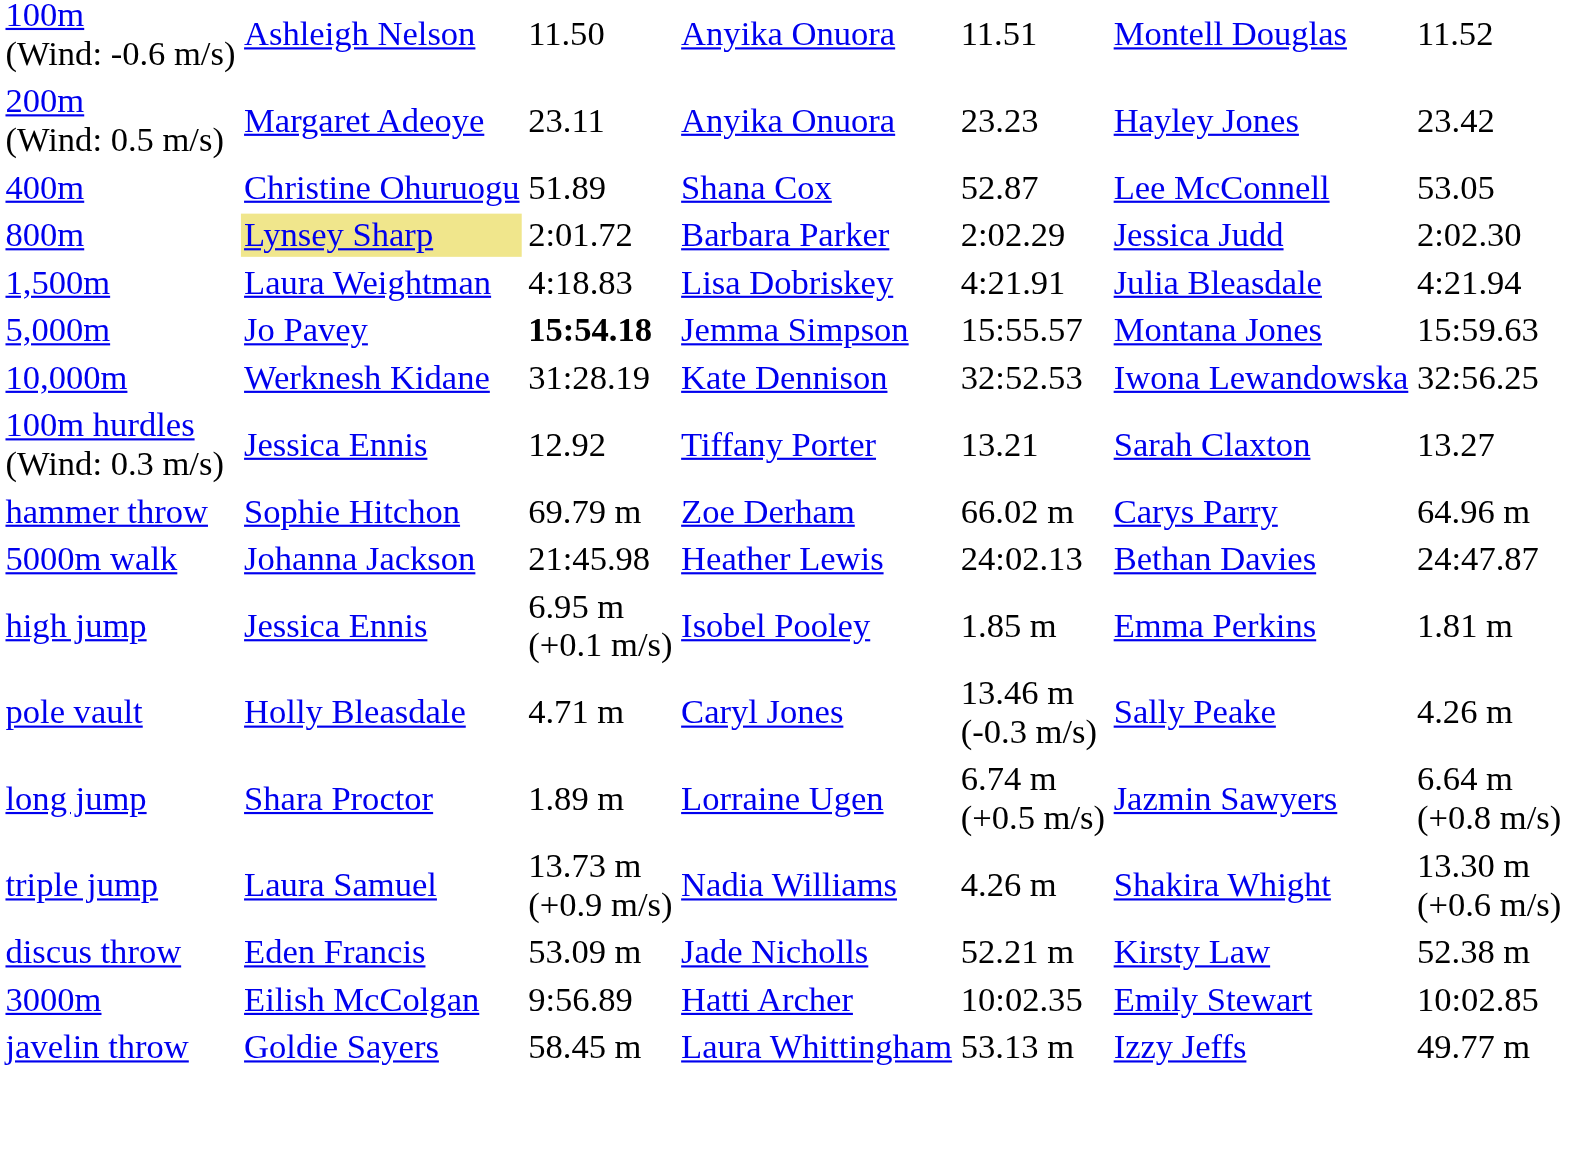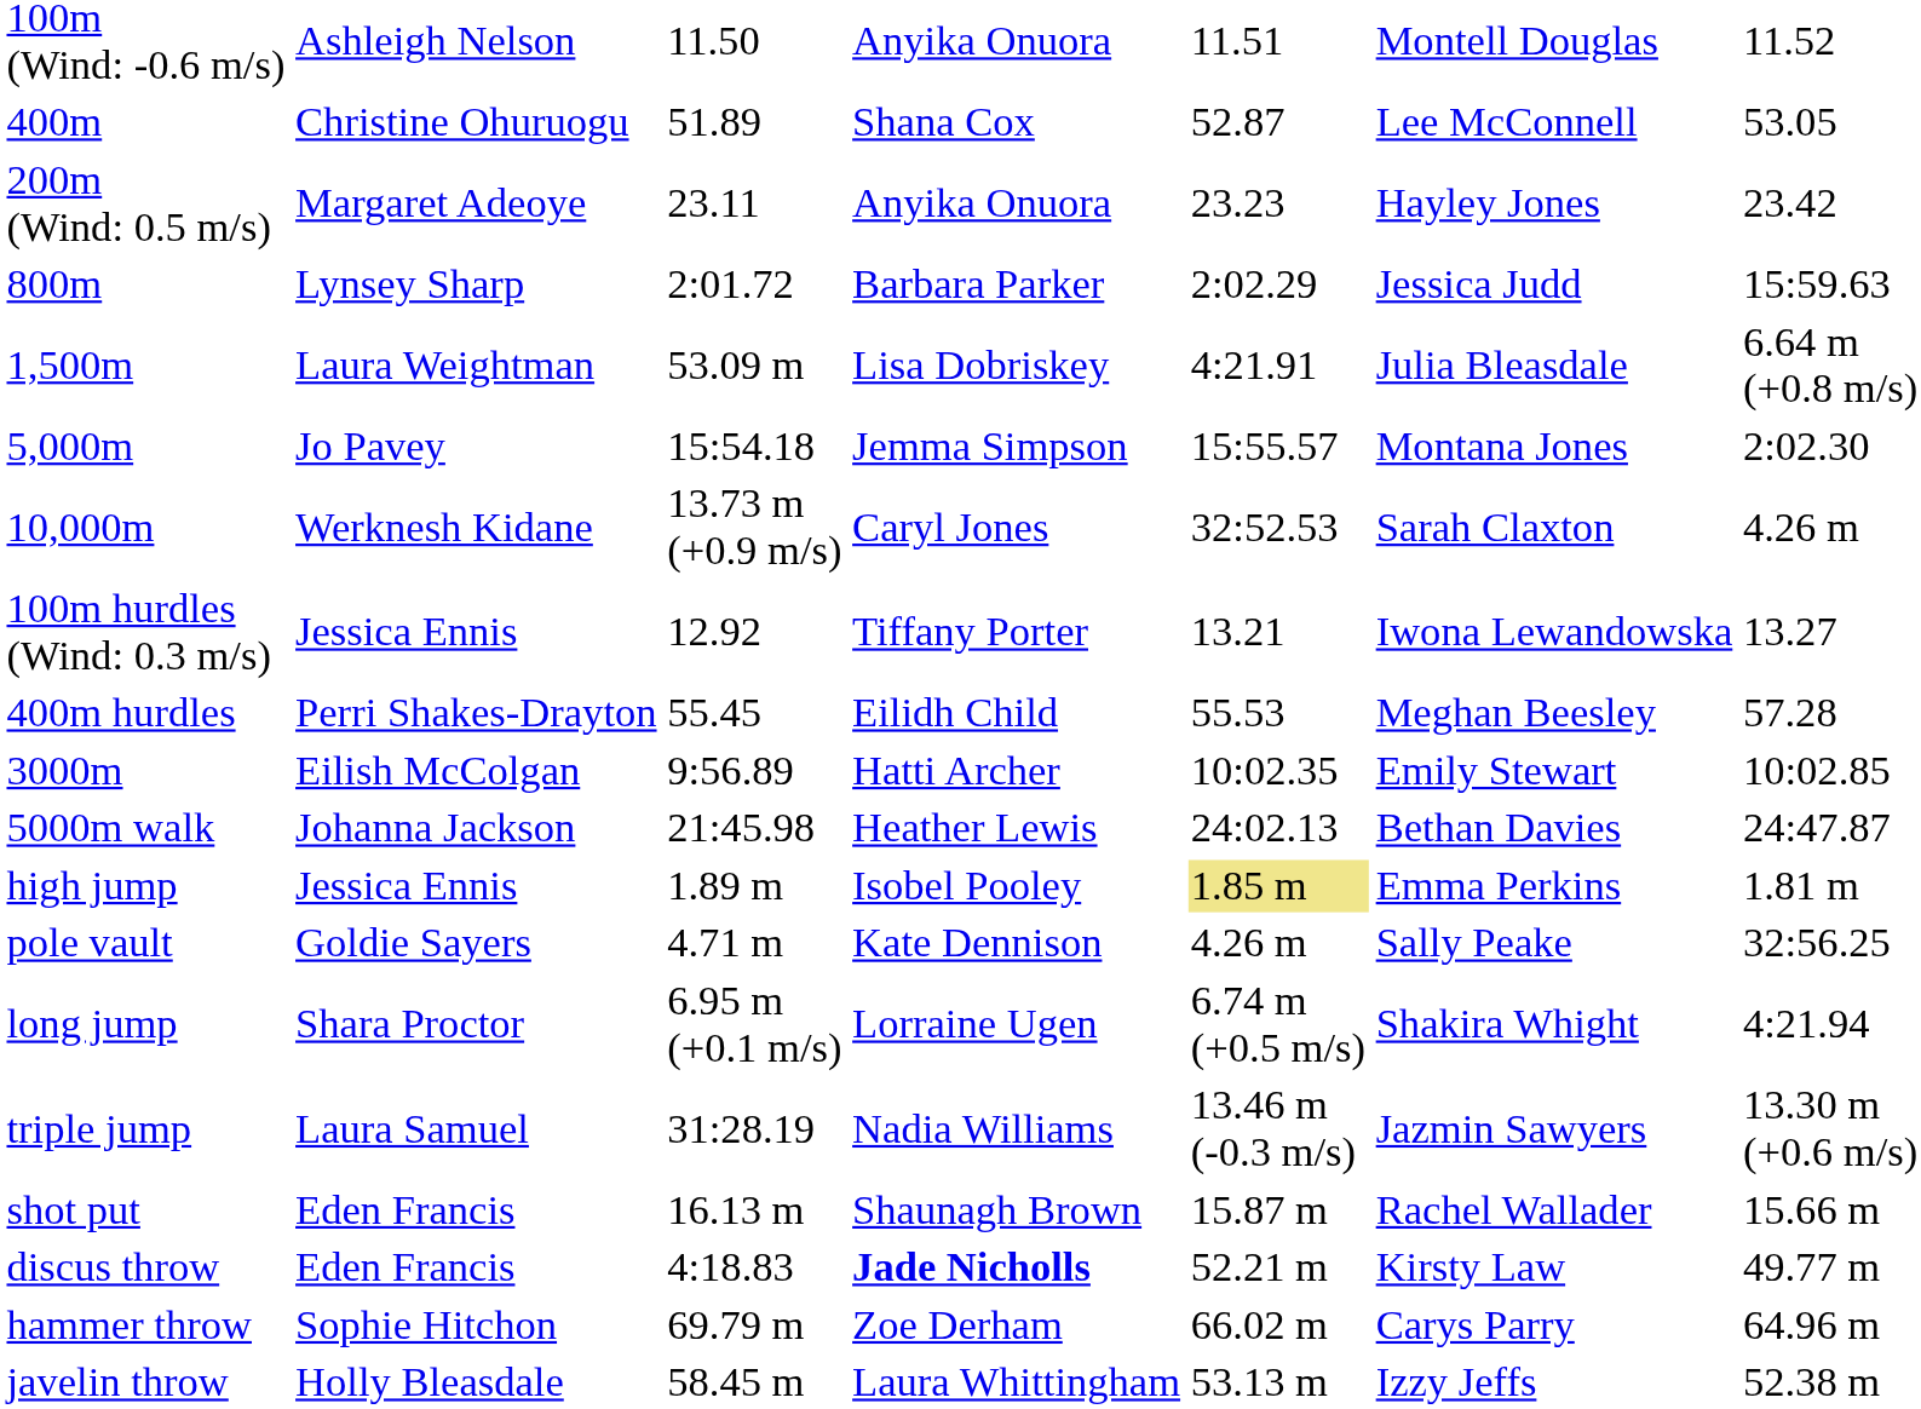 <table>
 <tr>
 <td><a href='#'>100m</a><br>(Wind: -0.6 m/s)</td>
 <td><a href='#'>Ashleigh Nelson</a></td>
 <td>11.50</td>
 <td><a href='#'>Anyika Onuora</a></td>
 <td>11.51</td>
 <td><a href='#'>Montell Douglas</a></td>
 <td>11.52</td>
 </tr>
 <tr>
+<td><a href='#'>400m</a></td>
+<td><a href='#'>Christine Ohuruogu</a></td>
+<td>51.89</td>
+<td><a href='#'>Shana Cox</a></td>
+<td>52.87</td>
+<td> <a href='#'>Lee McConnell</a></td>
+<td>53.05</td>
+</tr>
+<tr>
 <td><a href='#'>200m</a><br>(Wind: 0.5 m/s)</td>
 <td><a href='#'>Margaret Adeoye</a></td>
 <td>23.11</td>
 <td><a href='#'>Anyika Onuora</a></td>
 <td>23.23</td>
 <td><a href='#'>Hayley Jones</a></td>
 <td>23.42</td>
 </tr>
 <tr>
-<td><a href='#'>400m</a></td>
-<td><a href='#'>Christine Ohuruogu</a></td>
-<td>51.89</td>
-<td><a href='#'>Shana Cox</a></td>
-<td>52.87</td>
-<td> <a href='#'>Lee McConnell</a></td>
-<td>53.05</td>
-</tr>
-<tr>
 <td><a href='#'>800m</a></td>
-<td style="background: khaki;"> <a href='#'>Lynsey Sharp</a></td>
+<td> <a href='#'>Lynsey Sharp</a></td>
 <td>2:01.72</td>
 <td><a href='#'>Barbara Parker</a></td>
 <td>2:02.29</td>
 <td><a href='#'>Jessica Judd</a></td>
-<td>2:02.30</td>
+<td>15:59.63</td>
 </tr>
 <tr>
 <td><a href='#'>1,500m</a></td>
 <td><a href='#'>Laura Weightman</a></td>
-<td>4:18.83</td>
+<td>53.09 m</td>
 <td><a href='#'>Lisa Dobriskey</a></td>
 <td>4:21.91</td>
 <td><a href='#'>Julia Bleasdale</a></td>
-<td>4:21.94</td>
+<td>6.64 m<br>(+0.8 m/s)</td>
 </tr>
 <tr>
 <td><a href='#'>5,000m</a></td>
 <td><a href='#'>Jo Pavey</a></td>
-<td><strong>15:54.18</strong></td>
+<td>15:54.18</td>
 <td><a href='#'>Jemma Simpson</a></td>
 <td>15:55.57</td>
 <td><a href='#'>Montana Jones</a></td>
-<td>15:59.63</td>
+<td>2:02.30</td>
 </tr>
 <tr>
 <td><a href='#'>10,000m</a></td>
 <td> <a href='#'>Werknesh Kidane</a></td>
-<td>31:28.19</td>
-<td><a href='#'>Kate Dennison</a></td>
+<td>13.73 m<br>(+0.9 m/s)</td>
+<td><a href='#'>Caryl Jones</a></td>
 <td>32:52.53</td>
-<td> <a href='#'>Iwona Lewandowska</a></td>
-<td>32:56.25</td>
+<td><a href='#'>Sarah Claxton</a></td>
+<td>4.26 m</td>
 </tr>
 <tr>
 <td><a href='#'>100m hurdles</a><br>(Wind: 0.3 m/s)</td>
 <td><a href='#'>Jessica Ennis</a></td>
 <td>12.92</td>
 <td><a href='#'>Tiffany Porter</a></td>
 <td>13.21</td>
-<td><a href='#'>Sarah Claxton</a></td>
+<td> <a href='#'>Iwona Lewandowska</a></td>
 <td>13.27</td>
 </tr>
 <tr>
-<td><a href='#'>hammer throw</a></td>
-<td><a href='#'>Sophie Hitchon</a></td>
-<td>69.79 m</td>
-<td><a href='#'>Zoe Derham</a></td>
-<td>66.02 m</td>
-<td><a href='#'>Carys Parry</a></td>
-<td>64.96 m</td>
+<td><a href='#'>400m hurdles</a></td>
+<td><a href='#'>Perri Shakes-Drayton</a></td>
+<td>55.45</td>
+<td> <a href='#'>Eilidh Child</a></td>
+<td>55.53</td>
+<td><a href='#'>Meghan Beesley</a></td>
+<td>57.28</td>
+</tr>
+<tr>
+<td><a href='#'>3000m </a></td>
+<td> <a href='#'>Eilish McColgan</a></td>
+<td>9:56.89</td>
+<td><a href='#'>Hatti Archer</a></td>
+<td>10:02.35</td>
+<td> <a href='#'>Emily Stewart</a></td>
+<td>10:02.85</td>
 </tr>
 <tr>
 <td><a href='#'>5000m walk</a></td>
 <td><a href='#'>Johanna Jackson</a></td>
 <td>21:45.98</td>
 <td><a href='#'>Heather Lewis</a></td>
 <td>24:02.13</td>
 <td> <a href='#'>Bethan Davies</a></td>
 <td>24:47.87</td>
 </tr>
 <tr>
 <td><a href='#'>high jump</a></td>
 <td><a href='#'>Jessica Ennis</a></td>
-<td>6.95 m <br>(+0.1 m/s)</td>
+<td>1.89 m</td>
 <td><a href='#'>Isobel Pooley</a></td>
-<td>1.85 m</td>
+<td style="background: khaki;">1.85 m</td>
 <td><a href='#'>Emma Perkins</a></td>
 <td>1.81 m</td>
 </tr>
 <tr>
 <td><a href='#'>pole vault</a></td>
-<td><a href='#'>Holly Bleasdale</a></td>
+<td><a href='#'>Goldie Sayers</a></td>
 <td>4.71 m </td>
-<td><a href='#'>Caryl Jones</a></td>
-<td>13.46 m<br>(-0.3 m/s)</td>
+<td><a href='#'>Kate Dennison</a></td>
+<td>4.26 m</td>
 <td><a href='#'>Sally Peake</a></td>
-<td>4.26 m</td>
+<td>32:56.25</td>
 </tr>
 <tr>
 <td><a href='#'>long jump</a></td>
 <td><a href='#'>Shara Proctor</a></td>
-<td>1.89 m</td>
+<td>6.95 m <br>(+0.1 m/s)</td>
 <td><a href='#'>Lorraine Ugen</a></td>
 <td>6.74 m<br>(+0.5 m/s)</td>
-<td><a href='#'>Jazmin Sawyers</a></td>
-<td>6.64 m<br>(+0.8 m/s)</td>
+<td><a href='#'>Shakira Whight</a></td>
+<td>4:21.94</td>
 </tr>
 <tr>
 <td><a href='#'>triple jump</a></td>
 <td><a href='#'>Laura Samuel</a></td>
-<td>13.73 m<br>(+0.9 m/s)</td>
+<td>31:28.19</td>
 <td><a href='#'>Nadia Williams</a></td>
-<td>4.26 m</td>
-<td><a href='#'>Shakira Whight</a></td>
+<td>13.46 m<br>(-0.3 m/s)</td>
+<td><a href='#'>Jazmin Sawyers</a></td>
 <td>13.30 m<br>(+0.6 m/s)</td>
+</tr>
+<tr>
+<td><a href='#'>shot put</a></td>
+<td><a href='#'>Eden Francis</a></td>
+<td>16.13 m</td>
+<td><a href='#'>Shaunagh Brown</a></td>
+<td>15.87 m</td>
+<td><a href='#'>Rachel Wallader</a></td>
+<td>15.66 m</td>
 </tr>
 <tr>
 <td><a href='#'>discus throw</a></td>
 <td><a href='#'>Eden Francis</a></td>
-<td>53.09 m</td>
-<td><a href='#'>Jade Nicholls</a></td>
+<td>4:18.83</td>
+<td><strong><a href='#'>Jade Nicholls</a></strong></td>
 <td>52.21 m</td>
 <td> <a href='#'>Kirsty Law</a></td>
-<td>52.38 m</td>
+<td>49.77 m</td>
 </tr>
 <tr>
-<td><a href='#'>3000m </a></td>
-<td> <a href='#'>Eilish McColgan</a></td>
-<td>9:56.89</td>
-<td><a href='#'>Hatti Archer</a></td>
-<td>10:02.35</td>
-<td> <a href='#'>Emily Stewart</a></td>
-<td>10:02.85</td>
+<td><a href='#'>hammer throw</a></td>
+<td><a href='#'>Sophie Hitchon</a></td>
+<td>69.79 m</td>
+<td><a href='#'>Zoe Derham</a></td>
+<td>66.02 m</td>
+<td><a href='#'>Carys Parry</a></td>
+<td>64.96 m</td>
 </tr>
 <tr>
 <td><a href='#'>javelin throw</a></td>
-<td><a href='#'>Goldie Sayers</a></td>
+<td><a href='#'>Holly Bleasdale</a></td>
 <td>58.45 m</td>
 <td><a href='#'>Laura Whittingham</a></td>
 <td>53.13 m</td>
 <td><a href='#'>Izzy Jeffs</a></td>
-<td>49.77 m</td>
+<td>52.38 m</td>
 </tr>
 </table>
